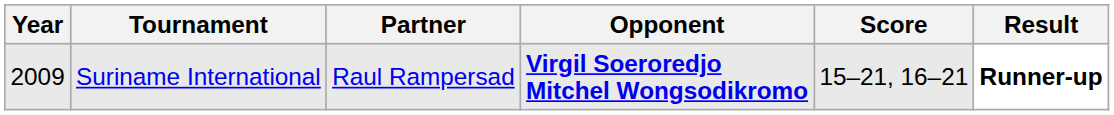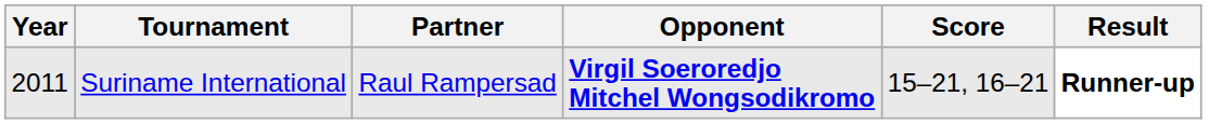 <table class="sortable wikitable" style="font-size: 90%;">
 <tr>
 <th>Year</th>
 <th>Tournament</th>
 <th>Partner</th>
 <th>Opponent</th>
 <th>Score</th>
 <th>Result</th>
 </tr>
 <tr style="background:#E9E9E9">
-<td align="center">2009</td>
+<td align="center">2011</td>
 <td align="left"><a href='#'>Suriname International</a></td>
 <td align="left"> <a href='#'>Raul Rampersad</a></td>
 <td align="left"><strong> <a href='#'>Virgil Soeroredjo</a> <br>  <a href='#'>Mitchel Wongsodikromo</a></strong></td>
 <td align="left">15–21, 16–21</td>
 <td style="text-align:left; background:white"> <strong>Runner-up</strong></td>
 </tr>
 </table>
